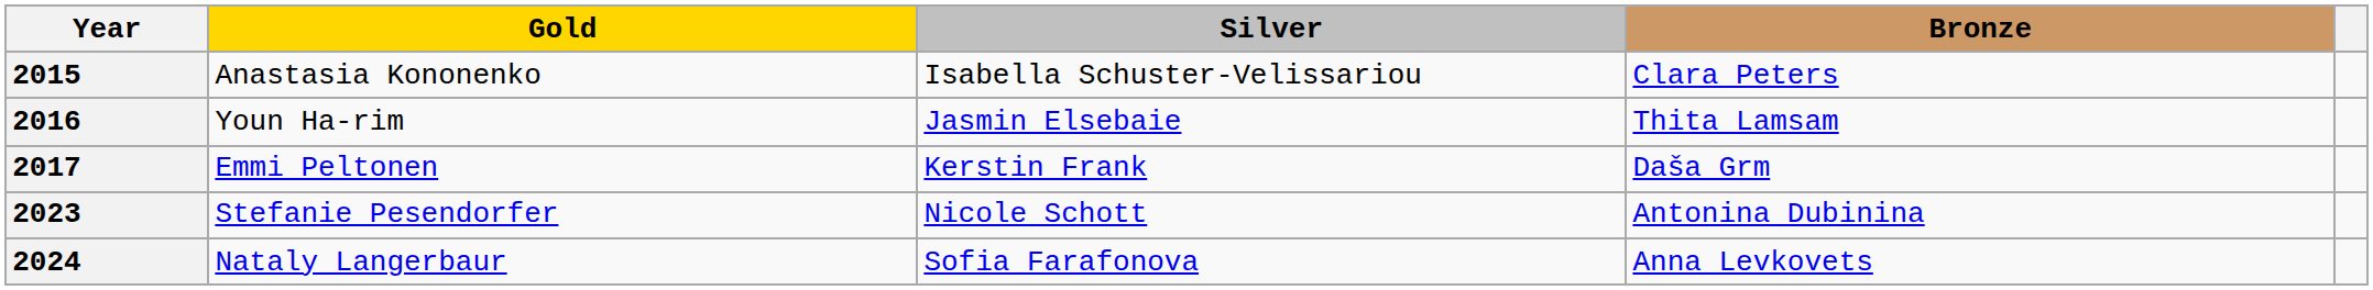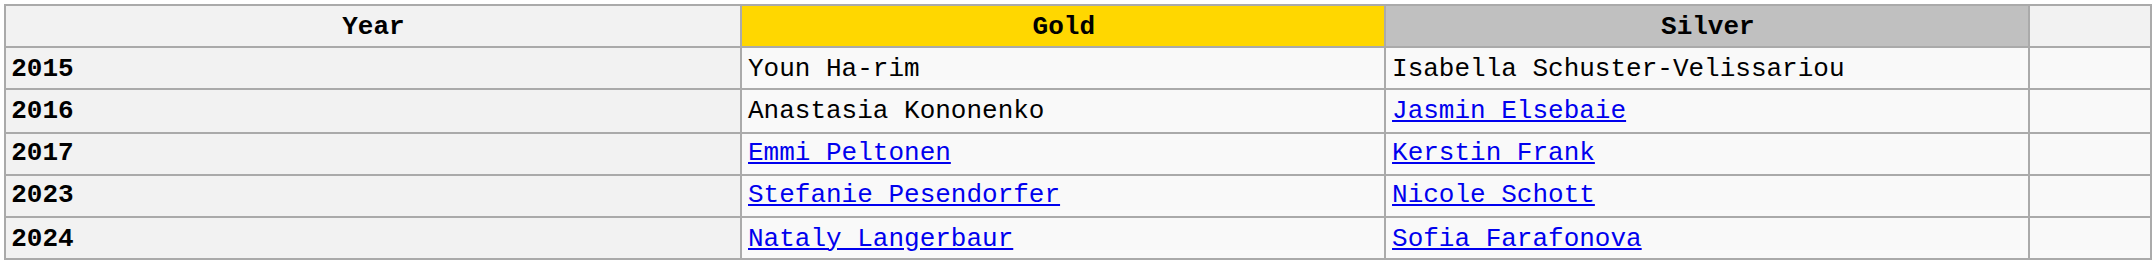 <table class="wikitable unsortable" style="text-align:left; width:85%">
 <tr>
 <th scope="col" style="text-align:center">Year</th>
 <td scope="col" style="text-align:center; width:30%; background:gold"><strong>Gold</strong></td>
 <td scope="col" style="text-align:center; width:30%; background:silver"><strong>Silver</strong></td>
-<td scope="col" style="text-align:center; width:30%; background:#c96"><strong>Bronze</strong></td>
 <th scope="col" style="text-align:center"></th>
 </tr>
 <tr>
 <th scope="row" style="text-align:left">2015</th>
-<td> Anastasia Kononenko</td>
+<td> Youn Ha-rim</td>
 <td> Isabella Schuster-Velissariou</td>
-<td> <a href='#'>Clara Peters</a></td>
 <td></td>
 </tr>
 <tr>
 <th scope="row" style="text-align:left">2016</th>
-<td> Youn Ha-rim</td>
+<td> Anastasia Kononenko</td>
 <td> <a href='#'>Jasmin Elsebaie</a></td>
-<td> <a href='#'>Thita Lamsam</a></td>
 <td></td>
 </tr>
 <tr>
 <th scope="row" style="text-align:left">2017</th>
 <td> <a href='#'>Emmi Peltonen</a></td>
 <td> <a href='#'>Kerstin Frank</a></td>
-<td> <a href='#'>Daša Grm</a></td>
 <td></td>
 </tr>
 <tr>
 <th scope="row" style="text-align:left">2023</th>
 <td> <a href='#'>Stefanie Pesendorfer</a></td>
 <td> <a href='#'>Nicole Schott</a></td>
-<td> <a href='#'>Antonina Dubinina</a></td>
 <td></td>
 </tr>
 <tr>
 <th scope="row" style="text-align:left">2024</th>
 <td> <a href='#'>Nataly Langerbaur</a></td>
 <td> <a href='#'>Sofia Farafonova</a></td>
-<td> <a href='#'>Anna Levkovets</a></td>
 <td></td>
 </tr>
 </table>
